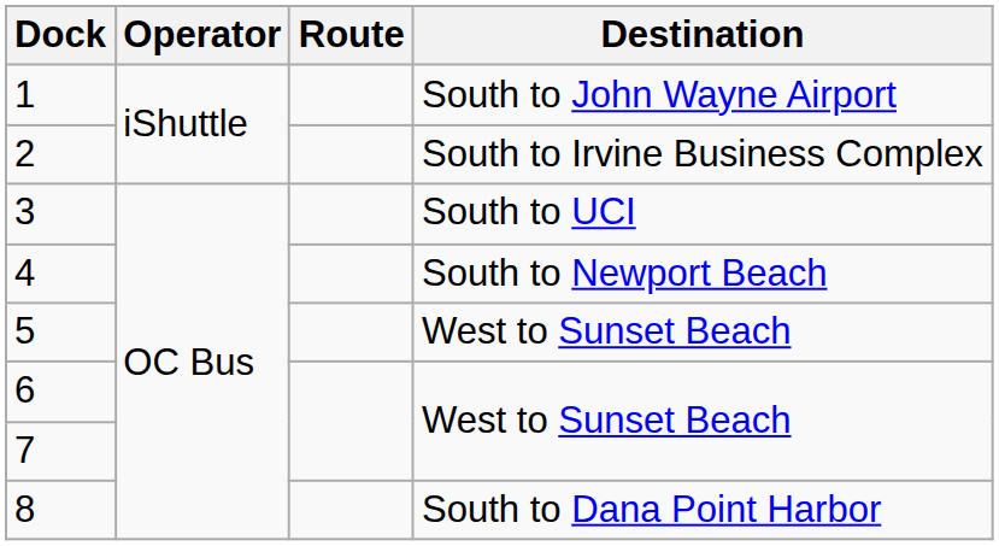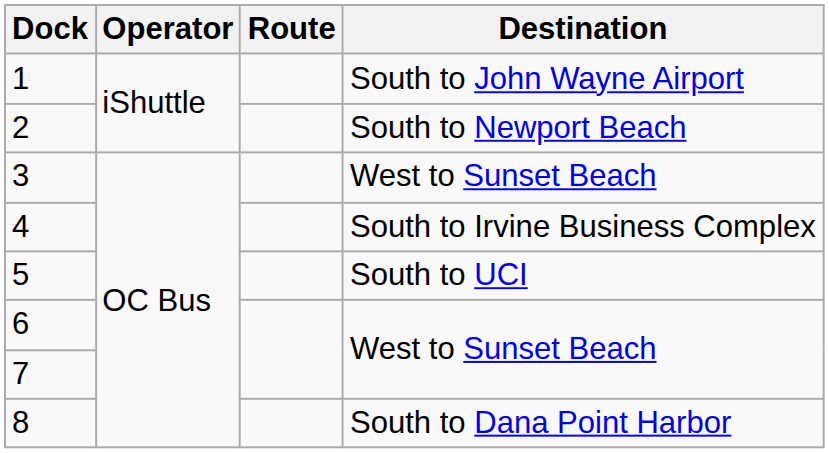 <table class="wikitable">
 <tr>
 <th>Dock</th>
 <th>Operator</th>
 <th>Route</th>
 <th>Destination</th>
 </tr>
 <tr>
 <td>1</td>
 <td rowspan="2">iShuttle</td>
 <td></td>
 <td>South to <a href='#'>John Wayne Airport</a></td>
 </tr>
 <tr>
 <td>2</td>
 <td></td>
-<td>South to Irvine Business Complex</td>
+<td>South to <a href='#'>Newport Beach</a></td>
 </tr>
 <tr>
 <td>3</td>
 <td rowspan="6">OC Bus</td>
 <td></td>
-<td>South to <a href='#'>UCI</a></td>
+<td>West to <a href='#'>Sunset Beach</a></td>
 </tr>
 <tr>
 <td>4</td>
 <td></td>
-<td>South to <a href='#'>Newport Beach</a></td>
+<td>South to Irvine Business Complex</td>
 </tr>
 <tr>
 <td>5</td>
 <td></td>
-<td>West to <a href='#'>Sunset Beach</a></td>
+<td>South to <a href='#'>UCI</a></td>
 </tr>
 <tr>
 <td>6</td>
 <td rowspan="2"></td>
 <td rowspan="2">West to <a href='#'>Sunset Beach</a></td>
 </tr>
 <tr>
 <td>7</td>
 </tr>
 <tr>
 <td>8</td>
 <td></td>
 <td>South to <a href='#'>Dana Point Harbor</a></td>
 </tr>
 </table>
